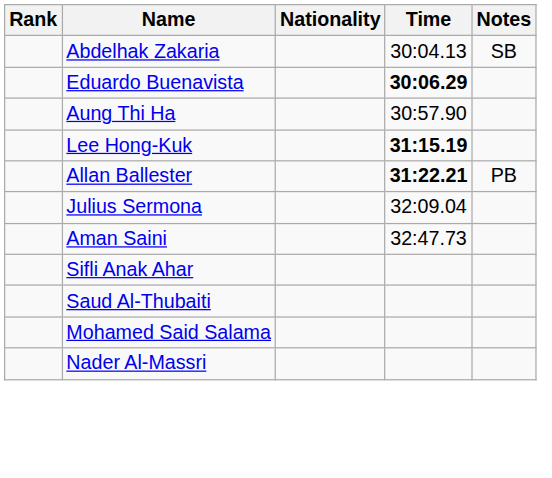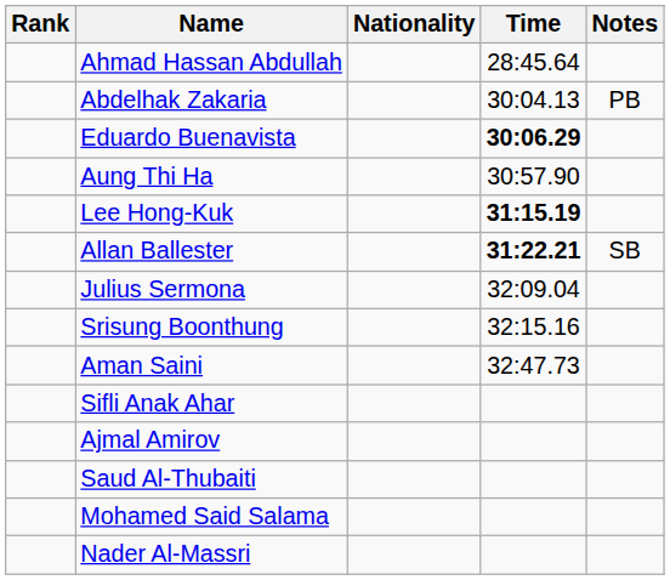 <table class="wikitable sortable" style="text-align:center">
 <tr>
 <th>Rank</th>
 <th>Name</th>
 <th>Nationality</th>
 <th>Time</th>
 <th>Notes</th>
 </tr>
 <tr>
 <td></td>
+<td align=left><a href='#'>Ahmad Hassan Abdullah</a></td>
+<td align=left></td>
+<td>28:45.64</td>
+<td></td>
+</tr>
+<tr>
+<td></td>
 <td align=left><a href='#'>Abdelhak Zakaria</a></td>
 <td align=left></td>
 <td>30:04.13</td>
-<td>SB</td>
+<td>PB</td>
 </tr>
 <tr>
 <td></td>
 <td align=left><a href='#'>Eduardo Buenavista</a></td>
 <td align=left></td>
 <td><strong>30:06.29</strong></td>
 <td></td>
 </tr>
 <tr>
 <td></td>
 <td align=left><a href='#'>Aung Thi Ha</a></td>
 <td align=left></td>
 <td>30:57.90</td>
 <td></td>
 </tr>
 <tr>
 <td></td>
 <td align=left><a href='#'>Lee Hong-Kuk</a></td>
 <td align=left></td>
 <td><strong>31:15.19</strong></td>
 <td></td>
 </tr>
 <tr>
 <td></td>
 <td align=left><a href='#'>Allan Ballester</a></td>
 <td align=left></td>
 <td><strong>31:22.21</strong></td>
-<td>PB</td>
+<td>SB</td>
 </tr>
 <tr>
 <td></td>
 <td align=left><a href='#'>Julius Sermona</a></td>
 <td align=left></td>
 <td>32:09.04</td>
+<td></td>
+</tr>
+<tr>
+<td></td>
+<td align=left><a href='#'>Srisung Boonthung</a></td>
+<td align=left></td>
+<td>32:15.16</td>
 <td></td>
 </tr>
 <tr>
 <td></td>
 <td align=left><a href='#'>Aman Saini</a></td>
 <td align=left></td>
 <td>32:47.73</td>
 <td></td>
 </tr>
 <tr>
 <td></td>
 <td align=left><a href='#'>Sifli Anak Ahar</a></td>
+<td align=left></td>
+<td></td>
+<td></td>
+</tr>
+<tr>
+<td></td>
+<td align=left><a href='#'>Ajmal Amirov</a></td>
 <td align=left></td>
 <td></td>
 <td></td>
 </tr>
 <tr>
 <td></td>
 <td align=left><a href='#'>Saud Al-Thubaiti</a></td>
 <td align=left></td>
 <td></td>
 <td></td>
 </tr>
 <tr>
 <td></td>
 <td align=left><a href='#'>Mohamed Said Salama</a></td>
 <td align=left></td>
 <td></td>
 <td></td>
 </tr>
 <tr>
 <td></td>
 <td align=left><a href='#'>Nader Al-Massri</a></td>
 <td align=left></td>
 <td></td>
 <td></td>
 </tr>
 </table>
